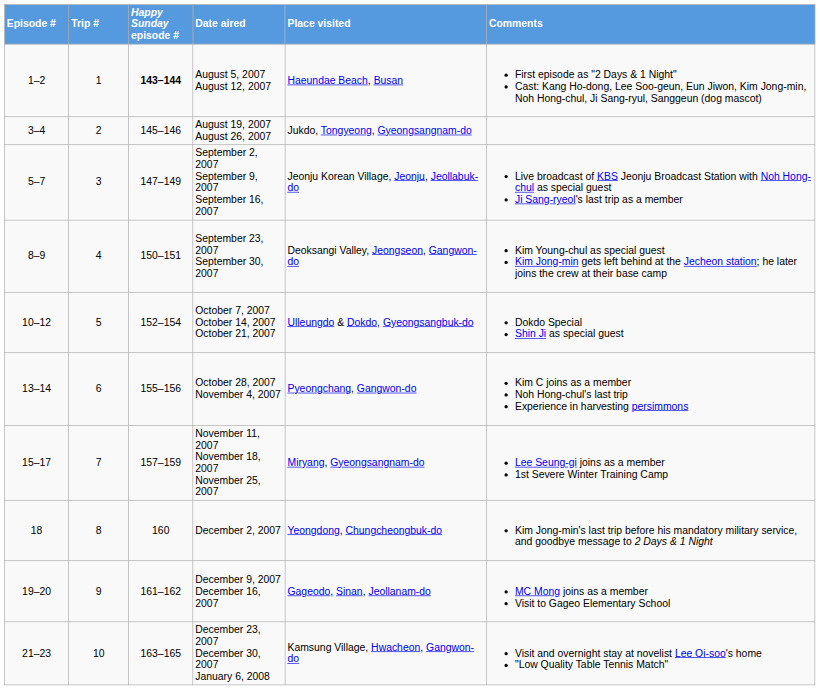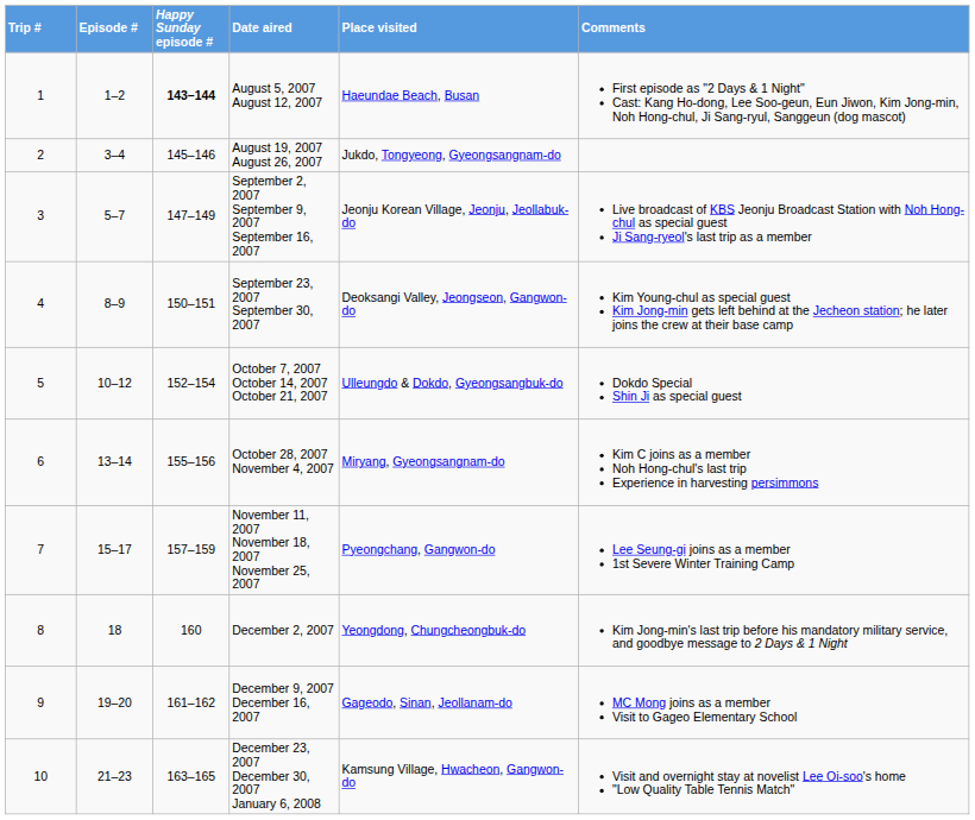 <table class="wikitable">
 <tr>
+<th style="text-align:left; background:#5599df; color:#fff; width:100px;">Trip #</th>
 <th style="text-align:left; background:#5599df; color:#fff; width:100px;">Episode #</th>
-<th style="text-align:left; background:#5599df; color:#fff; width:100px;">Trip #</th>
 <th style="text-align:left; background:#5599df; color:#fff; width:100px;"><em>Happy Sunday</em> episode #</th>
 <th style="text-align:left; background:#5599df; color:#fff; width:150px;">Date aired</th>
 <th style="text-align:left; background:#5599df; color:#fff; width:350px;">Place visited</th>
 <th style="text-align:left; background:#5599df; color:#fff; width:600px;">Comments</th>
 </tr>
 <tr>
+<td style="text-align:center;">1</td>
 <td style="text-align:center;">1–2 </td>
-<td style="text-align:center;">1</td>
 <td style="text-align:center;"><strong>143–144</strong></td>
 <td align="left">August 5, 2007<br>August 12, 2007</td>
 <td align="left"><a href='#'>Haeundae Beach</a>, <a href='#'>Busan</a></td>
 <td align="left"><br><ul><li>First episode as "2 Days & 1 Night"</li><li>Cast:  Kang Ho-dong, Lee Soo-geun, Eun Jiwon, Kim Jong-min, Noh Hong-chul, Ji Sang-ryul, Sanggeun (dog mascot)</li></ul></td>
 </tr>
 <tr>
+<td style="text-align:center;">2</td>
 <td style="text-align:center;">3–4</td>
-<td style="text-align:center;">2</td>
 <td style="text-align:center;">145–146</td>
 <td align="left">August 19, 2007<br>August 26, 2007</td>
 <td align="left">Jukdo, <a href='#'>Tongyeong</a>, <a href='#'>Gyeongsangnam-do</a></td>
 <td align="left"></td>
 </tr>
 <tr>
+<td style="text-align:center;">3</td>
 <td style="text-align:center;">5–7</td>
-<td style="text-align:center;">3</td>
 <td style="text-align:center;">147–149</td>
 <td align="left">September 2, 2007<br>September 9, 2007<br>September 16, 2007</td>
 <td align="left">Jeonju Korean Village, <a href='#'>Jeonju</a>, <a href='#'>Jeollabuk-do</a></td>
 <td align="left"><br><ul><li>Live broadcast of <a href='#'>KBS</a> Jeonju Broadcast Station with <a href='#'>Noh Hong-chul</a> as special guest</li><li><a href='#'>Ji Sang-ryeol</a>'s last trip as a member</li></ul></td>
 </tr>
 <tr>
+<td style="text-align:center;">4</td>
 <td style="text-align:center;">8–9</td>
-<td style="text-align:center;">4</td>
 <td style="text-align:center;">150–151</td>
 <td align="left">September 23, 2007<br>September 30, 2007</td>
 <td align="left">Deoksangi Valley, <a href='#'>Jeongseon</a>, <a href='#'>Gangwon-do</a></td>
 <td align="left"><br><ul><li>Kim Young-chul as special guest</li><li><a href='#'>Kim Jong-min</a> gets left behind at the <a href='#'>Jecheon station</a>; he later joins the crew at their base camp</li></ul></td>
 </tr>
 <tr>
+<td style="text-align:center;">5</td>
 <td style="text-align:center;">10–12</td>
-<td style="text-align:center;">5</td>
 <td style="text-align:center;">152–154</td>
 <td align="left">October 7, 2007<br>October 14, 2007<br>October 21, 2007</td>
 <td align="left"><a href='#'>Ulleungdo</a> & <a href='#'>Dokdo</a>, <a href='#'>Gyeongsangbuk-do</a></td>
 <td align="left"><br><ul><li>Dokdo Special</li><li><a href='#'>Shin Ji</a> as special guest</li></ul></td>
 </tr>
 <tr>
+<td style="text-align:center;">6</td>
 <td style="text-align:center;">13–14</td>
-<td style="text-align:center;">6</td>
 <td style="text-align:center;">155–156</td>
 <td align="left">October 28, 2007<br>November 4, 2007</td>
-<td align="left"><a href='#'>Pyeongchang</a>, <a href='#'>Gangwon-do</a></td>
+<td align="left"><a href='#'>Miryang</a>, <a href='#'>Gyeongsangnam-do</a></td>
 <td align="left"><br><ul><li>Kim C joins as a member</li><li>Noh Hong-chul's last trip</li><li>Experience in harvesting <a href='#'>persimmons</a></li></ul></td>
 </tr>
 <tr>
+<td style="text-align:center;">7</td>
 <td style="text-align:center;">15–17</td>
-<td style="text-align:center;">7</td>
 <td style="text-align:center;">157–159</td>
 <td align="left">November 11, 2007<br>November 18, 2007<br>November 25, 2007</td>
-<td align="left"><a href='#'>Miryang</a>, <a href='#'>Gyeongsangnam-do</a></td>
+<td align="left"><a href='#'>Pyeongchang</a>, <a href='#'>Gangwon-do</a></td>
 <td align="left"><br><ul><li><a href='#'>Lee Seung-gi</a> joins as a member</li><li>1st Severe Winter Training Camp</li></ul></td>
 </tr>
 <tr>
+<td style="text-align:center;">8</td>
 <td style="text-align:center;">18</td>
-<td style="text-align:center;">8</td>
 <td style="text-align:center;">160</td>
 <td align="left">December 2, 2007</td>
 <td align="left"><a href='#'>Yeongdong</a>, <a href='#'>Chungcheongbuk-do</a></td>
 <td align="left"><br><ul><li>Kim Jong-min's last trip before his mandatory military service, and goodbye message to <em>2 Days & 1 Night</em></li></ul></td>
 </tr>
 <tr>
+<td style="text-align:center;">9</td>
 <td style="text-align:center;">19–20</td>
-<td style="text-align:center;">9</td>
 <td style="text-align:center;">161–162</td>
 <td align="left">December 9, 2007<br>December 16, 2007</td>
 <td align="left"><a href='#'>Gageodo</a>, <a href='#'>Sinan</a>, <a href='#'>Jeollanam-do</a></td>
 <td align="left"><br><ul><li><a href='#'>MC Mong</a> joins as a member</li><li>Visit to Gageo Elementary School</li></ul></td>
 </tr>
 <tr>
+<td style="text-align:center;">10</td>
 <td style="text-align:center;">21–23</td>
-<td style="text-align:center;">10</td>
 <td style="text-align:center;">163–165</td>
 <td align="left">December 23, 2007<br>December 30, 2007<br>January 6, 2008</td>
 <td align="left">Kamsung Village, <a href='#'>Hwacheon</a>, <a href='#'>Gangwon-do</a></td>
 <td align="left"><br><ul><li>Visit and overnight stay at novelist <a href='#'>Lee Oi-soo</a>'s home</li><li>"Low Quality Table Tennis Match"</li></ul></td>
 </tr>
 </table>
